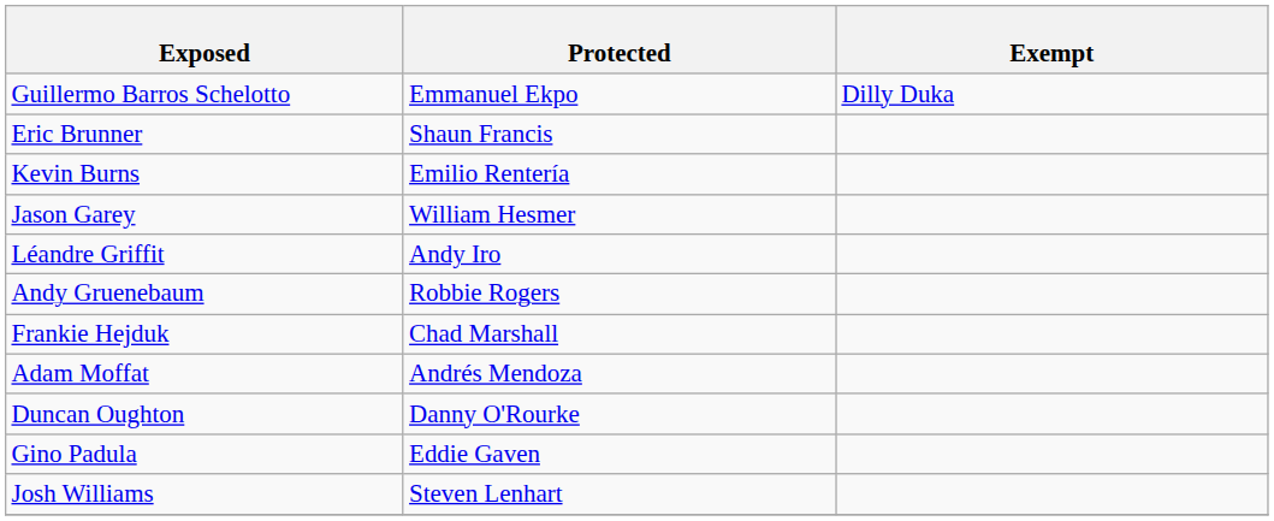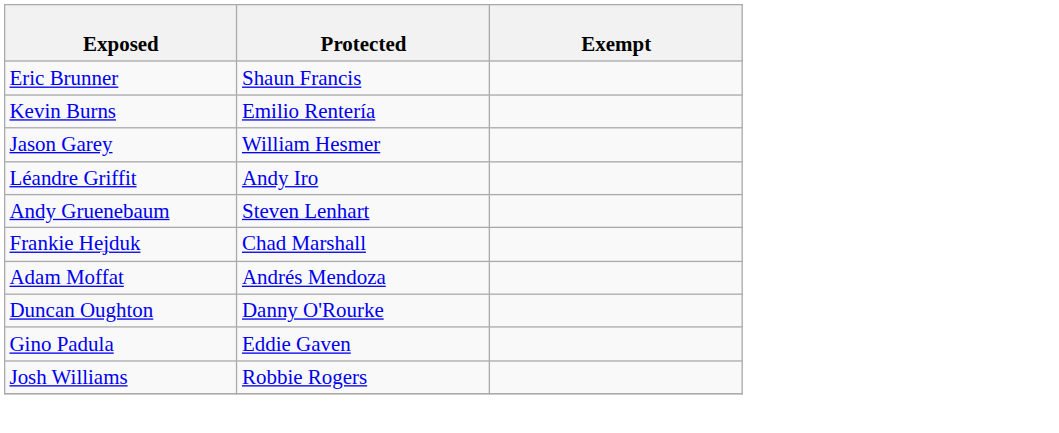 <table class="wikitable">
 <tr>
 <th style="width:23%"><br>Exposed</th>
 <th style="width:25%"><br>Protected</th>
 <th style="width:25%"><br>Exempt</th>
-</tr>
-<tr>
-<td><a href='#'>Guillermo Barros Schelotto</a></td>
-<td><a href='#'>Emmanuel Ekpo</a></td>
-<td><a href='#'>Dilly Duka</a></td>
 </tr>
 <tr>
 <td><a href='#'>Eric Brunner</a></td>
 <td><a href='#'>Shaun Francis</a></td>
 <td></td>
 </tr>
 <tr>
 <td><a href='#'>Kevin Burns</a></td>
 <td><a href='#'>Emilio Rentería</a></td>
 <td></td>
 </tr>
 <tr>
 <td><a href='#'>Jason Garey</a></td>
 <td><a href='#'>William Hesmer</a></td>
 <td></td>
 </tr>
 <tr>
 <td><a href='#'>Léandre Griffit</a></td>
 <td><a href='#'>Andy Iro</a></td>
 <td></td>
 </tr>
 <tr>
 <td><a href='#'>Andy Gruenebaum</a></td>
-<td><a href='#'>Robbie Rogers</a></td>
+<td><a href='#'>Steven Lenhart</a></td>
 <td></td>
 </tr>
 <tr>
 <td><a href='#'>Frankie Hejduk</a></td>
 <td><a href='#'>Chad Marshall</a></td>
 <td></td>
 </tr>
 <tr>
 <td><a href='#'>Adam Moffat</a></td>
 <td><a href='#'>Andrés Mendoza</a></td>
 <td></td>
 </tr>
 <tr>
 <td><a href='#'>Duncan Oughton</a></td>
 <td><a href='#'>Danny O'Rourke</a></td>
 <td></td>
 </tr>
 <tr>
 <td><a href='#'>Gino Padula</a></td>
 <td><a href='#'>Eddie Gaven</a></td>
 <td></td>
 </tr>
 <tr>
 <td><a href='#'>Josh Williams</a></td>
-<td><a href='#'>Steven Lenhart</a></td>
+<td><a href='#'>Robbie Rogers</a></td>
 <td></td>
 </tr>
 <tr>
 </tr>
 </table>
